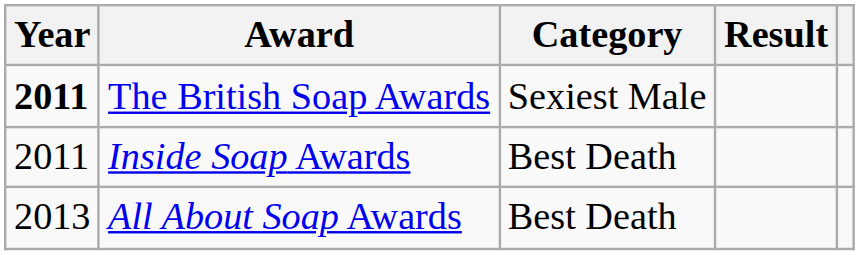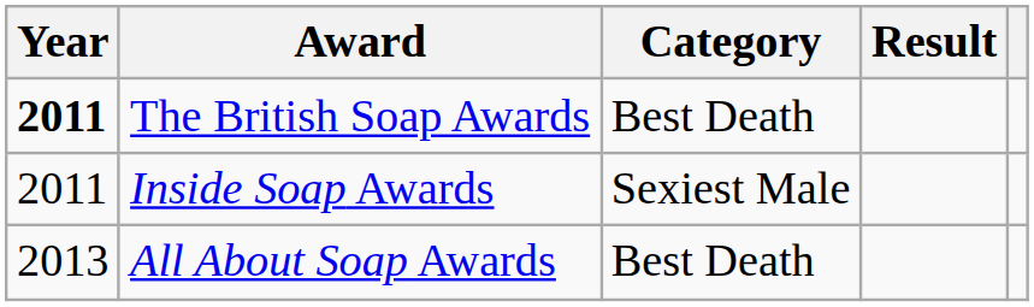 <table class="wikitable sortable">
 <tr>
 <th>Year</th>
 <th>Award</th>
 <th>Category</th>
 <th>Result</th>
 <th scope=col class=unsortable></th>
 </tr>
 <tr>
 <td><strong>2011</strong></td>
 <td><a href='#'>The British Soap Awards</a></td>
-<td>Sexiest Male</td>
+<td>Best Death</td>
 <td></td>
 <td align="center"></td>
 </tr>
 <tr>
 <td>2011</td>
 <td><a href='#'><em>Inside Soap</em> Awards</a></td>
-<td>Best Death</td>
+<td>Sexiest Male</td>
 <td></td>
 <td align="center"></td>
 </tr>
 <tr>
 <td>2013</td>
 <td><a href='#'><em>All About Soap</em> Awards</a></td>
 <td>Best Death</td>
 <td></td>
 <td align="center"></td>
 </tr>
 </table>
